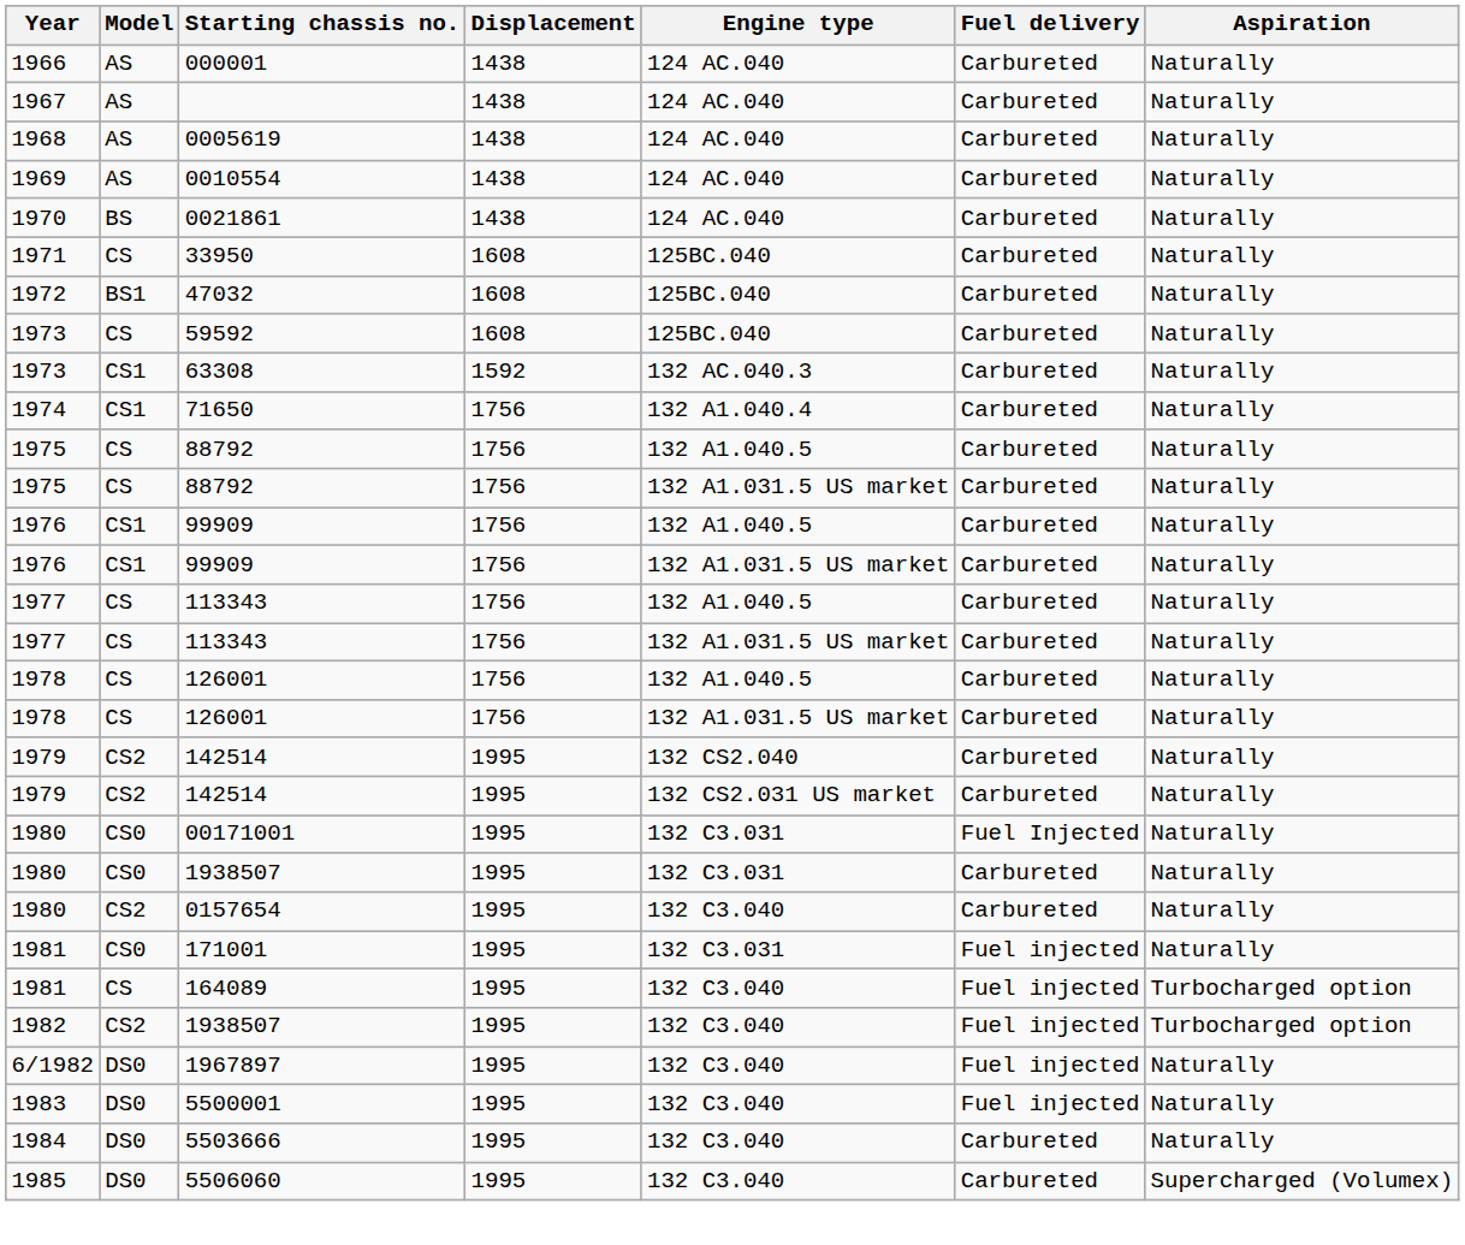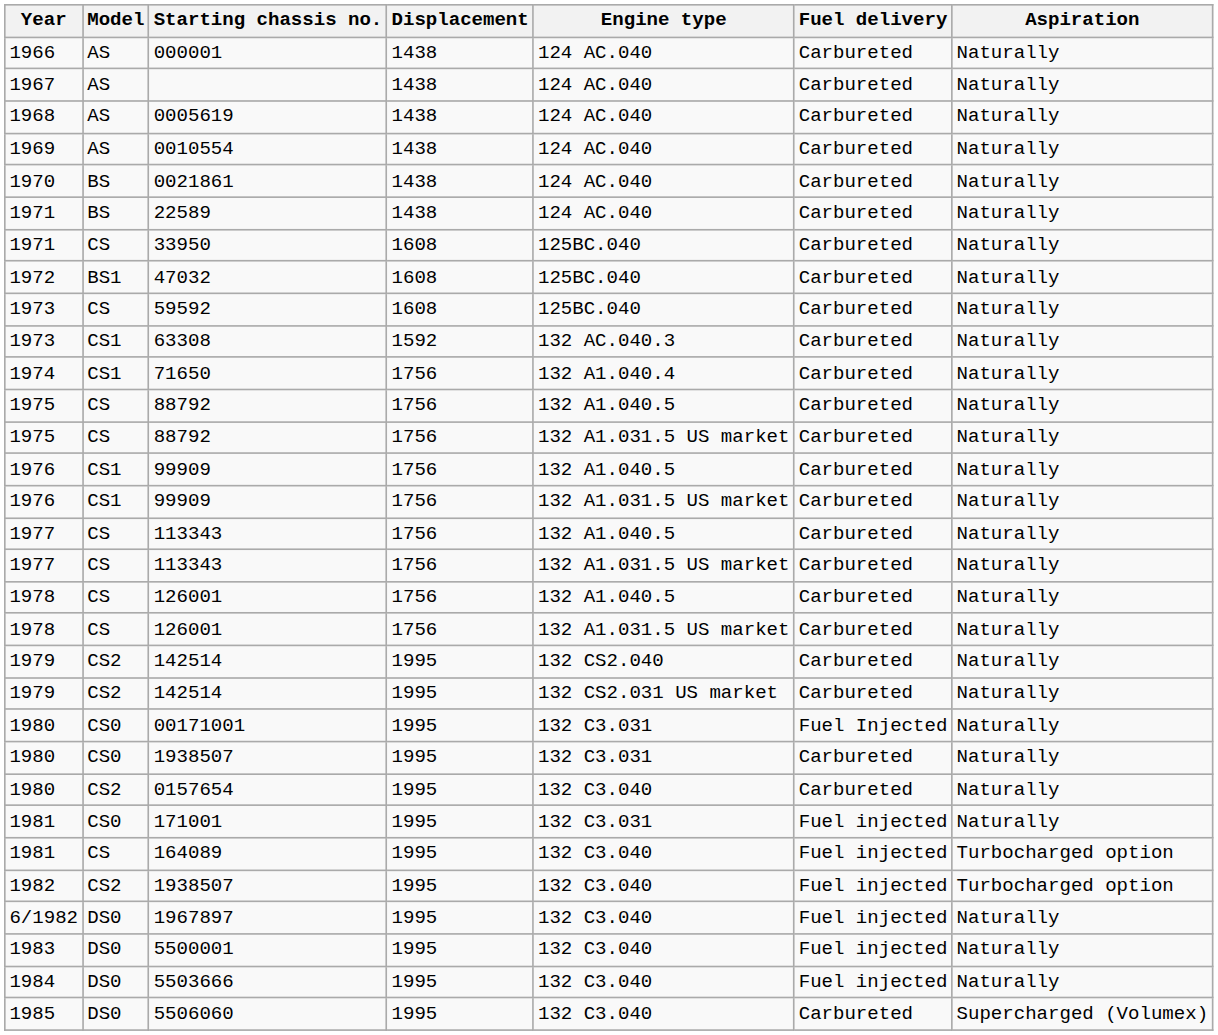 <table class="wikitable sortable" style="font-size:90%;">
 <tr>
 <th>Year</th>
 <th>Model</th>
 <th>Starting chassis no.</th>
 <th>Displacement</th>
 <th>Engine type</th>
 <th>Fuel delivery</th>
 <th>Aspiration</th>
 </tr>
 <tr>
 <td>1966</td>
 <td>AS</td>
 <td>000001</td>
 <td>1438</td>
 <td>124 AC.040</td>
 <td>Carbureted</td>
 <td>Naturally</td>
 </tr>
 <tr>
 <td>1967</td>
 <td>AS</td>
 <td></td>
 <td>1438</td>
 <td>124 AC.040</td>
 <td>Carbureted</td>
 <td>Naturally</td>
 </tr>
 <tr>
 <td>1968</td>
 <td>AS</td>
 <td>0005619</td>
 <td>1438</td>
 <td>124 AC.040</td>
 <td>Carbureted</td>
 <td>Naturally</td>
 </tr>
 <tr>
 <td>1969</td>
 <td>AS</td>
 <td>0010554</td>
 <td>1438</td>
 <td>124 AC.040</td>
 <td>Carbureted</td>
 <td>Naturally</td>
 </tr>
 <tr>
 <td>1970</td>
 <td>BS</td>
 <td>0021861</td>
+<td>1438</td>
+<td>124 AC.040</td>
+<td>Carbureted</td>
+<td>Naturally</td>
+</tr>
+<tr>
+<td>1971</td>
+<td>BS</td>
+<td>22589</td>
 <td>1438</td>
 <td>124 AC.040</td>
 <td>Carbureted</td>
 <td>Naturally</td>
 </tr>
 <tr>
 <td>1971</td>
 <td>CS</td>
 <td>33950</td>
 <td>1608</td>
 <td>125BC.040</td>
 <td>Carbureted</td>
 <td>Naturally</td>
 </tr>
 <tr>
 <td>1972</td>
 <td>BS1</td>
 <td>47032</td>
 <td>1608</td>
 <td>125BC.040</td>
 <td>Carbureted</td>
 <td>Naturally</td>
 </tr>
 <tr>
 <td>1973</td>
 <td>CS</td>
 <td>59592</td>
 <td>1608</td>
 <td>125BC.040</td>
 <td>Carbureted</td>
 <td>Naturally</td>
 </tr>
 <tr>
 <td>1973</td>
 <td>CS1</td>
 <td>63308</td>
 <td>1592</td>
 <td>132 AC.040.3</td>
 <td>Carbureted</td>
 <td>Naturally</td>
 </tr>
 <tr>
 <td>1974</td>
 <td>CS1</td>
 <td>71650</td>
 <td>1756</td>
 <td>132 A1.040.4</td>
 <td>Carbureted</td>
 <td>Naturally</td>
 </tr>
 <tr>
 <td>1975</td>
 <td>CS</td>
 <td>88792</td>
 <td>1756</td>
 <td>132 A1.040.5</td>
 <td>Carbureted</td>
 <td>Naturally</td>
 </tr>
 <tr>
 <td>1975</td>
 <td>CS</td>
 <td>88792</td>
 <td>1756</td>
 <td>132 A1.031.5 US market</td>
 <td>Carbureted</td>
 <td>Naturally</td>
 </tr>
 <tr>
 <td>1976</td>
 <td>CS1</td>
 <td>99909</td>
 <td>1756</td>
 <td>132 A1.040.5</td>
 <td>Carbureted</td>
 <td>Naturally</td>
 </tr>
 <tr>
 <td>1976</td>
 <td>CS1</td>
 <td>99909</td>
 <td>1756</td>
 <td>132 A1.031.5 US market</td>
 <td>Carbureted</td>
 <td>Naturally</td>
 </tr>
 <tr>
 <td>1977</td>
 <td>CS</td>
 <td>113343</td>
 <td>1756</td>
 <td>132 A1.040.5</td>
 <td>Carbureted</td>
 <td>Naturally</td>
 </tr>
 <tr>
 <td>1977</td>
 <td>CS</td>
 <td>113343</td>
 <td>1756</td>
 <td>132 A1.031.5 US market</td>
 <td>Carbureted</td>
 <td>Naturally</td>
 </tr>
 <tr>
 <td>1978</td>
 <td>CS</td>
 <td>126001</td>
 <td>1756</td>
 <td>132 A1.040.5</td>
 <td>Carbureted</td>
 <td>Naturally</td>
 </tr>
 <tr>
 <td>1978</td>
 <td>CS</td>
 <td>126001</td>
 <td>1756</td>
 <td>132 A1.031.5 US market</td>
 <td>Carbureted</td>
 <td>Naturally</td>
 </tr>
 <tr>
 <td>1979</td>
 <td>CS2</td>
 <td>142514</td>
 <td>1995</td>
 <td>132 CS2.040</td>
 <td>Carbureted</td>
 <td>Naturally</td>
 </tr>
 <tr>
 <td>1979</td>
 <td>CS2</td>
 <td>142514</td>
 <td>1995</td>
 <td>132 CS2.031 US market</td>
 <td>Carbureted</td>
 <td>Naturally</td>
 </tr>
 <tr>
 <td>1980</td>
 <td>CS0</td>
 <td>00171001</td>
 <td>1995</td>
 <td>132 C3.031</td>
 <td>Fuel Injected</td>
 <td>Naturally</td>
 </tr>
 <tr>
 <td>1980</td>
 <td>CS0</td>
 <td>1938507</td>
 <td>1995</td>
 <td>132 C3.031</td>
 <td>Carbureted</td>
 <td>Naturally</td>
 </tr>
 <tr>
 <td>1980</td>
 <td>CS2</td>
 <td>0157654</td>
 <td>1995</td>
 <td>132 C3.040</td>
 <td>Carbureted</td>
 <td>Naturally</td>
 </tr>
 <tr>
 <td>1981</td>
 <td>CS0</td>
 <td>171001</td>
 <td>1995</td>
 <td>132 C3.031</td>
 <td>Fuel injected</td>
 <td>Naturally</td>
 </tr>
 <tr>
 <td>1981</td>
 <td>CS</td>
 <td>164089</td>
 <td>1995</td>
 <td>132 C3.040</td>
 <td>Fuel injected</td>
 <td>Turbocharged option</td>
 </tr>
 <tr>
 <td>1982</td>
 <td>CS2</td>
 <td>1938507</td>
 <td>1995</td>
 <td>132 C3.040</td>
 <td>Fuel injected</td>
 <td>Turbocharged option</td>
 </tr>
 <tr>
 <td>6/1982</td>
 <td>DS0</td>
 <td>1967897</td>
 <td>1995</td>
 <td>132 C3.040</td>
 <td>Fuel injected</td>
 <td>Naturally</td>
 </tr>
 <tr>
 <td>1983</td>
 <td>DS0</td>
 <td>5500001</td>
 <td>1995</td>
 <td>132 C3.040</td>
 <td>Fuel injected</td>
 <td>Naturally</td>
 </tr>
 <tr>
 <td>1984</td>
 <td>DS0</td>
 <td>5503666</td>
 <td>1995</td>
 <td>132 C3.040</td>
-<td>Carbureted</td>
+<td>Fuel injected</td>
 <td>Naturally</td>
 </tr>
 <tr>
 <td>1985</td>
 <td>DS0</td>
 <td>5506060</td>
 <td>1995</td>
 <td>132 C3.040</td>
 <td>Carbureted</td>
 <td>Supercharged (Volumex)</td>
 </tr>
 </table>
